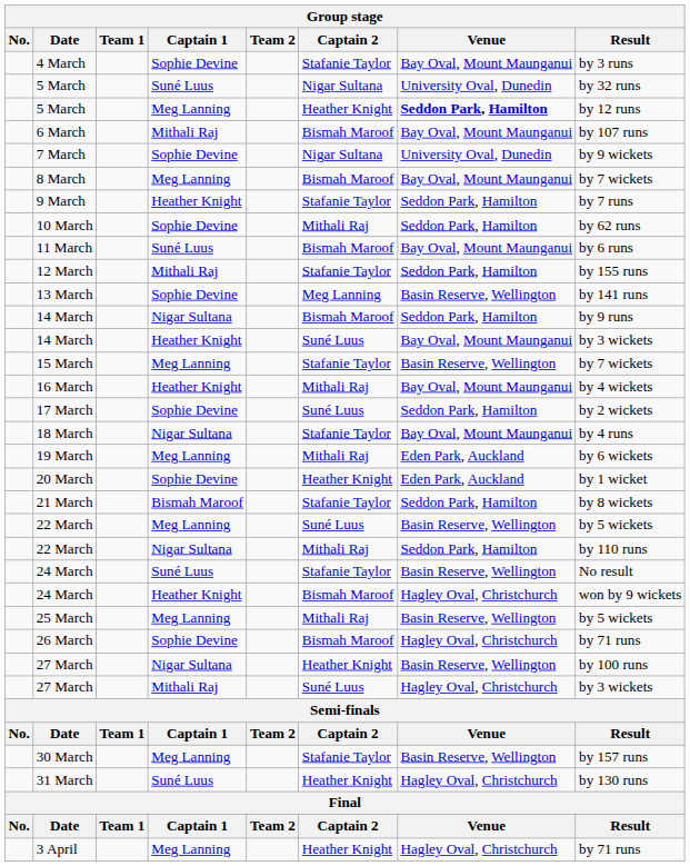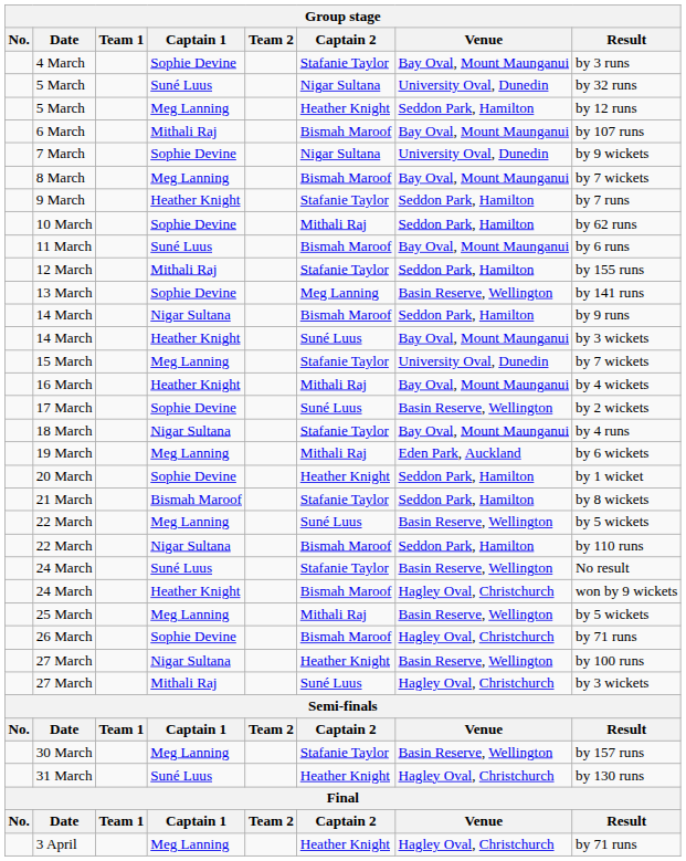 <table class="wikitable">
 <tr>
 <th colspan="9">Group stage</th>
 </tr>
 <tr>
 <th>No.</th>
 <th>Date</th>
 <th>Team 1</th>
 <th>Captain 1</th>
 <th>Team 2</th>
 <th>Captain 2</th>
 <th>Venue</th>
 <th>Result</th>
 </tr>
 <tr>
 <td></td>
 <td>4 March</td>
 <td></td>
 <td><a href='#'>Sophie Devine</a></td>
 <td></td>
 <td><a href='#'>Stafanie Taylor</a></td>
 <td><a href='#'>Bay Oval</a>, <a href='#'>Mount Maunganui</a></td>
 <td> by 3 runs</td>
 </tr>
 <tr>
 <td></td>
 <td>5 March</td>
 <td></td>
 <td><a href='#'>Suné Luus</a></td>
 <td></td>
 <td><a href='#'>Nigar Sultana</a></td>
 <td><a href='#'>University Oval</a>, <a href='#'>Dunedin</a></td>
 <td> by 32 runs</td>
 </tr>
 <tr>
 <td></td>
 <td>5 March</td>
 <td></td>
 <td><a href='#'>Meg Lanning</a></td>
 <td></td>
 <td><a href='#'>Heather Knight</a></td>
-<td><strong><a href='#'>Seddon Park</a>, <a href='#'>Hamilton</a></strong></td>
+<td><a href='#'>Seddon Park</a>, <a href='#'>Hamilton</a></td>
 <td> by 12 runs</td>
 </tr>
 <tr>
 <td></td>
 <td>6 March</td>
 <td></td>
 <td><a href='#'>Mithali Raj</a></td>
 <td></td>
 <td><a href='#'>Bismah Maroof</a></td>
 <td><a href='#'>Bay Oval</a>, <a href='#'>Mount Maunganui</a></td>
 <td> by 107 runs</td>
 </tr>
 <tr>
 <td></td>
 <td>7 March</td>
 <td></td>
 <td><a href='#'>Sophie Devine</a></td>
 <td></td>
 <td><a href='#'>Nigar Sultana</a></td>
 <td><a href='#'>University Oval</a>, <a href='#'>Dunedin</a></td>
 <td> by 9 wickets</td>
 </tr>
 <tr>
 <td></td>
 <td>8 March</td>
 <td></td>
 <td><a href='#'>Meg Lanning</a></td>
 <td></td>
 <td><a href='#'>Bismah Maroof</a></td>
 <td><a href='#'>Bay Oval</a>, <a href='#'>Mount Maunganui</a></td>
 <td> by 7 wickets</td>
 </tr>
 <tr>
 <td></td>
 <td>9 March</td>
 <td></td>
 <td><a href='#'>Heather Knight</a></td>
 <td></td>
 <td><a href='#'>Stafanie Taylor</a></td>
 <td><a href='#'>Seddon Park</a>, <a href='#'>Hamilton</a></td>
 <td> by 7 runs</td>
 </tr>
 <tr>
 <td></td>
 <td>10 March</td>
 <td></td>
 <td><a href='#'>Sophie Devine</a></td>
 <td></td>
 <td><a href='#'>Mithali Raj</a></td>
 <td><a href='#'>Seddon Park</a>, <a href='#'>Hamilton</a></td>
 <td> by 62 runs</td>
 </tr>
 <tr>
 <td></td>
 <td>11 March</td>
 <td></td>
 <td><a href='#'>Suné Luus</a></td>
 <td></td>
 <td><a href='#'>Bismah Maroof</a></td>
 <td><a href='#'>Bay Oval</a>, <a href='#'>Mount Maunganui</a></td>
 <td> by 6 runs</td>
 </tr>
 <tr>
 <td></td>
 <td>12 March</td>
 <td></td>
 <td><a href='#'>Mithali Raj</a></td>
 <td></td>
 <td><a href='#'>Stafanie Taylor</a></td>
 <td><a href='#'>Seddon Park</a>, <a href='#'>Hamilton</a></td>
 <td> by 155 runs</td>
 </tr>
 <tr>
 <td></td>
 <td>13 March</td>
 <td></td>
 <td><a href='#'>Sophie Devine</a></td>
 <td></td>
 <td><a href='#'>Meg Lanning</a></td>
 <td><a href='#'>Basin Reserve</a>, <a href='#'>Wellington</a></td>
 <td> by 141 runs</td>
 </tr>
 <tr>
 <td></td>
 <td>14 March</td>
 <td></td>
 <td><a href='#'>Nigar Sultana</a></td>
 <td></td>
 <td><a href='#'>Bismah Maroof</a></td>
 <td><a href='#'>Seddon Park</a>, <a href='#'>Hamilton</a></td>
 <td> by 9 runs</td>
 </tr>
 <tr>
 <td></td>
 <td>14 March</td>
 <td></td>
 <td><a href='#'>Heather Knight</a></td>
 <td></td>
 <td><a href='#'>Suné Luus</a></td>
 <td><a href='#'>Bay Oval</a>, <a href='#'>Mount Maunganui</a></td>
 <td> by 3 wickets</td>
 </tr>
 <tr>
 <td></td>
 <td>15 March</td>
 <td></td>
 <td><a href='#'>Meg Lanning</a></td>
 <td></td>
 <td><a href='#'>Stafanie Taylor</a></td>
-<td><a href='#'>Basin Reserve</a>, <a href='#'>Wellington</a></td>
+<td><a href='#'>University Oval</a>, <a href='#'>Dunedin</a></td>
 <td> by 7 wickets</td>
 </tr>
 <tr>
 <td></td>
 <td>16 March</td>
 <td></td>
 <td><a href='#'>Heather Knight</a></td>
 <td></td>
 <td><a href='#'>Mithali Raj</a></td>
 <td><a href='#'>Bay Oval</a>, <a href='#'>Mount Maunganui</a></td>
 <td> by 4 wickets</td>
 </tr>
 <tr>
 <td></td>
 <td>17 March</td>
 <td></td>
 <td><a href='#'>Sophie Devine</a></td>
 <td></td>
 <td><a href='#'>Suné Luus</a></td>
-<td><a href='#'>Seddon Park</a>, <a href='#'>Hamilton</a></td>
+<td><a href='#'>Basin Reserve</a>, <a href='#'>Wellington</a></td>
 <td> by 2 wickets</td>
 </tr>
 <tr>
 <td></td>
 <td>18 March</td>
 <td></td>
 <td><a href='#'>Nigar Sultana</a></td>
 <td></td>
 <td><a href='#'>Stafanie Taylor</a></td>
 <td><a href='#'>Bay Oval</a>, <a href='#'>Mount Maunganui</a></td>
 <td> by 4 runs</td>
 </tr>
 <tr>
 <td></td>
 <td>19 March</td>
 <td></td>
 <td><a href='#'>Meg Lanning</a></td>
 <td></td>
 <td><a href='#'>Mithali Raj</a></td>
 <td><a href='#'>Eden Park</a>, <a href='#'>Auckland</a></td>
 <td> by 6 wickets</td>
 </tr>
 <tr>
 <td></td>
 <td>20 March</td>
 <td></td>
 <td><a href='#'>Sophie Devine</a></td>
 <td></td>
 <td><a href='#'>Heather Knight</a></td>
-<td><a href='#'>Eden Park</a>, <a href='#'>Auckland</a></td>
+<td><a href='#'>Seddon Park</a>, <a href='#'>Hamilton</a></td>
 <td> by 1 wicket</td>
 </tr>
 <tr>
 <td></td>
 <td>21 March</td>
 <td></td>
 <td><a href='#'>Bismah Maroof</a></td>
 <td></td>
 <td><a href='#'>Stafanie Taylor</a></td>
 <td><a href='#'>Seddon Park</a>, <a href='#'>Hamilton</a></td>
 <td> by 8 wickets</td>
 </tr>
 <tr>
 <td></td>
 <td>22 March</td>
 <td></td>
 <td><a href='#'>Meg Lanning</a></td>
 <td></td>
 <td><a href='#'>Suné Luus</a></td>
 <td><a href='#'>Basin Reserve</a>, <a href='#'>Wellington</a></td>
 <td> by 5 wickets</td>
 </tr>
 <tr>
 <td></td>
 <td>22 March</td>
 <td></td>
 <td><a href='#'>Nigar Sultana</a></td>
 <td></td>
-<td><a href='#'>Mithali Raj</a></td>
+<td><a href='#'>Bismah Maroof</a></td>
 <td><a href='#'>Seddon Park</a>, <a href='#'>Hamilton</a></td>
 <td> by 110 runs</td>
 </tr>
 <tr>
 <td></td>
 <td>24 March</td>
 <td></td>
 <td><a href='#'>Suné Luus</a></td>
 <td></td>
 <td><a href='#'>Stafanie Taylor</a></td>
 <td><a href='#'>Basin Reserve</a>, <a href='#'>Wellington</a></td>
 <td>No result</td>
 </tr>
 <tr>
 <td></td>
 <td>24 March</td>
 <td></td>
 <td><a href='#'>Heather Knight</a></td>
 <td></td>
 <td><a href='#'>Bismah Maroof</a></td>
 <td><a href='#'>Hagley Oval</a>, <a href='#'>Christchurch</a></td>
 <td> won by 9 wickets</td>
 </tr>
 <tr>
 <td></td>
 <td>25 March</td>
 <td></td>
 <td><a href='#'>Meg Lanning</a></td>
 <td></td>
 <td><a href='#'>Mithali Raj</a></td>
 <td><a href='#'>Basin Reserve</a>, <a href='#'>Wellington</a></td>
 <td> by 5 wickets</td>
 </tr>
 <tr>
 <td></td>
 <td>26 March</td>
 <td></td>
 <td><a href='#'>Sophie Devine</a></td>
 <td></td>
 <td><a href='#'>Bismah Maroof</a></td>
 <td><a href='#'>Hagley Oval</a>, <a href='#'>Christchurch</a></td>
 <td> by 71 runs</td>
 </tr>
 <tr>
 <td></td>
 <td>27 March</td>
 <td></td>
 <td><a href='#'>Nigar Sultana</a></td>
 <td></td>
 <td><a href='#'>Heather Knight</a></td>
 <td><a href='#'>Basin Reserve</a>, <a href='#'>Wellington</a></td>
 <td> by 100 runs</td>
 </tr>
 <tr>
 <td></td>
 <td>27 March</td>
 <td></td>
 <td><a href='#'>Mithali Raj</a></td>
 <td></td>
 <td><a href='#'>Suné Luus</a></td>
 <td><a href='#'>Hagley Oval</a>, <a href='#'>Christchurch</a></td>
 <td> by 3 wickets</td>
 </tr>
 <tr>
 <th colspan="9">Semi-finals</th>
 </tr>
 <tr>
 <th>No.</th>
 <th>Date</th>
 <th>Team 1</th>
 <th>Captain 1</th>
 <th>Team 2</th>
 <th>Captain 2</th>
 <th>Venue</th>
 <th>Result</th>
 </tr>
 <tr>
 <td></td>
 <td>30 March</td>
 <td></td>
 <td><a href='#'>Meg Lanning</a></td>
 <td></td>
 <td><a href='#'>Stafanie Taylor</a></td>
 <td><a href='#'>Basin Reserve</a>, <a href='#'>Wellington</a></td>
 <td> by 157 runs</td>
 </tr>
 <tr>
 <td></td>
 <td>31 March</td>
 <td></td>
 <td><a href='#'>Suné Luus</a></td>
 <td></td>
 <td><a href='#'>Heather Knight</a></td>
 <td><a href='#'>Hagley Oval</a>, <a href='#'>Christchurch</a></td>
 <td> by 130 runs</td>
 </tr>
 <tr>
 <th colspan="9">Final</th>
 </tr>
 <tr>
 <th>No.</th>
 <th>Date</th>
 <th>Team 1</th>
 <th>Captain 1</th>
 <th>Team 2</th>
 <th>Captain 2</th>
 <th>Venue</th>
 <th>Result</th>
 </tr>
 <tr>
 <td></td>
 <td>3 April</td>
 <td></td>
 <td><a href='#'>Meg Lanning</a></td>
 <td></td>
 <td><a href='#'>Heather Knight</a></td>
 <td><a href='#'>Hagley Oval</a>, <a href='#'>Christchurch</a></td>
 <td> by 71 runs</td>
 </tr>
 </table>
